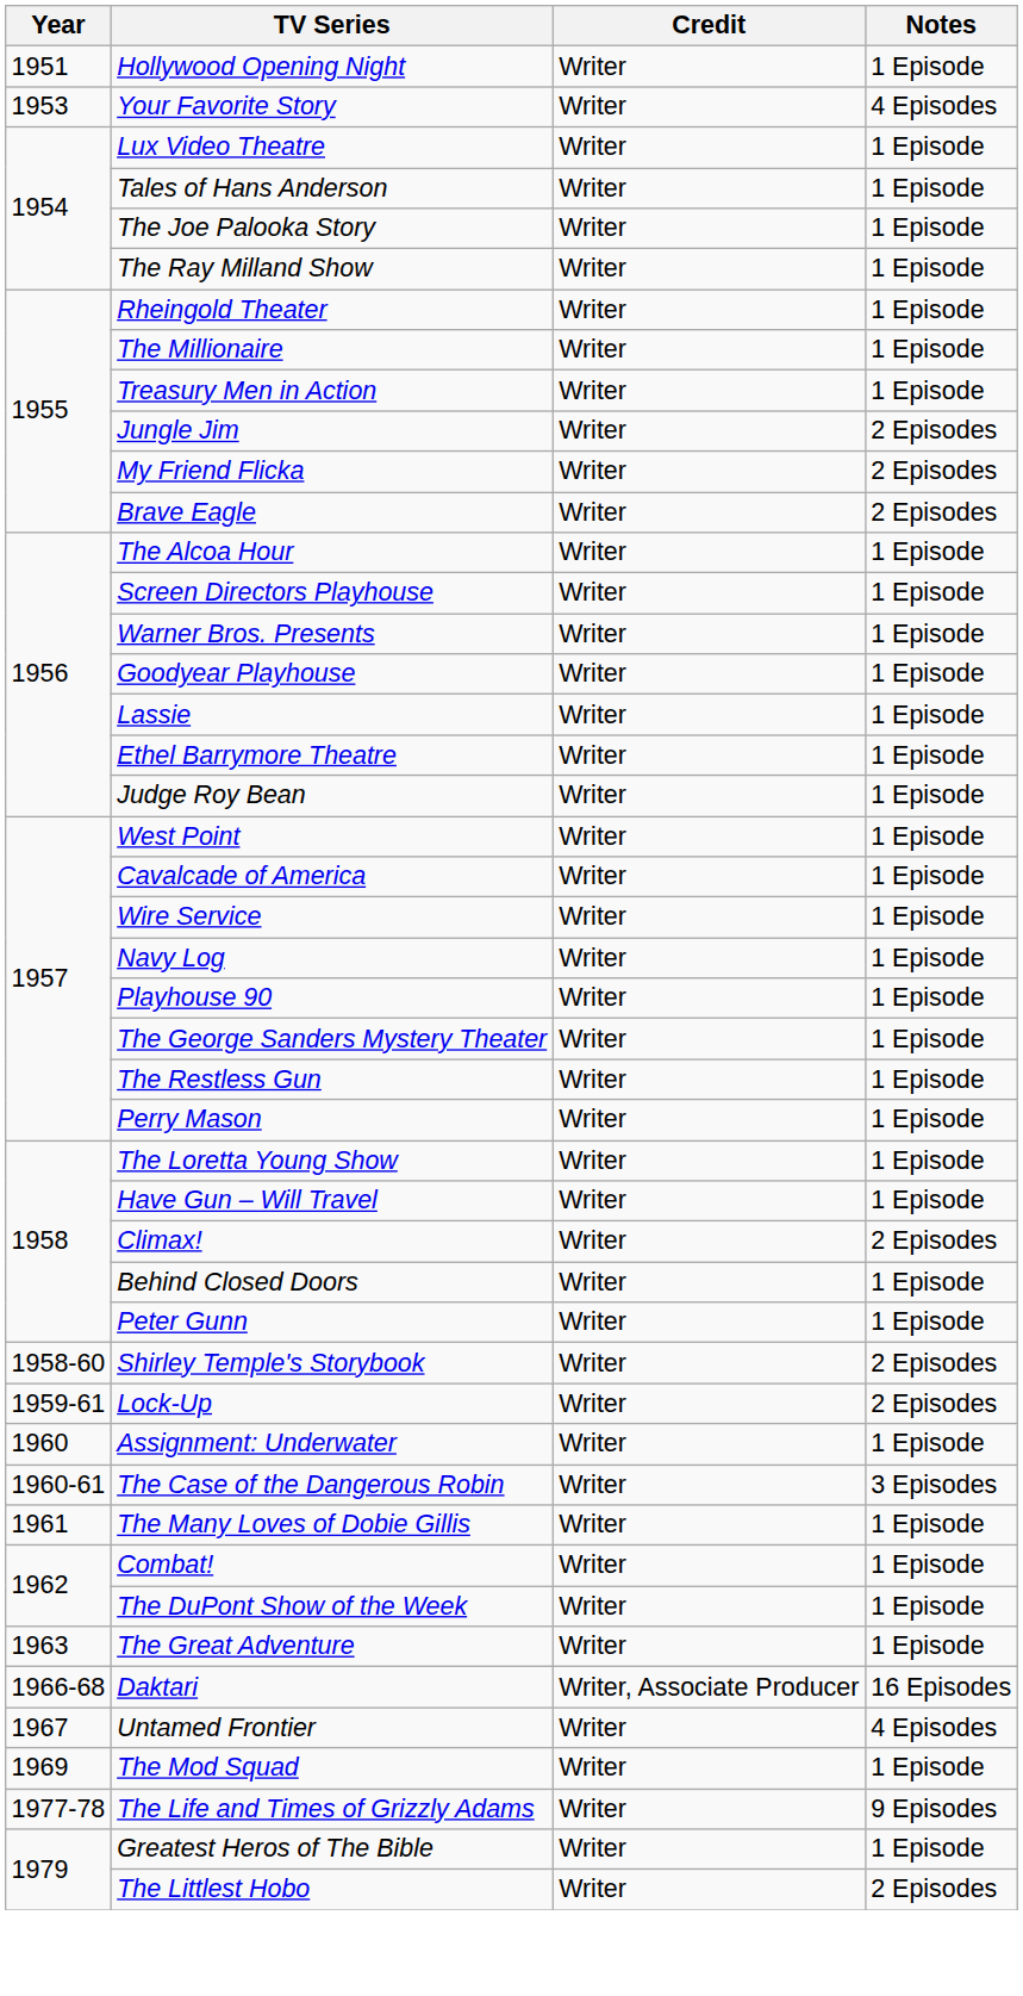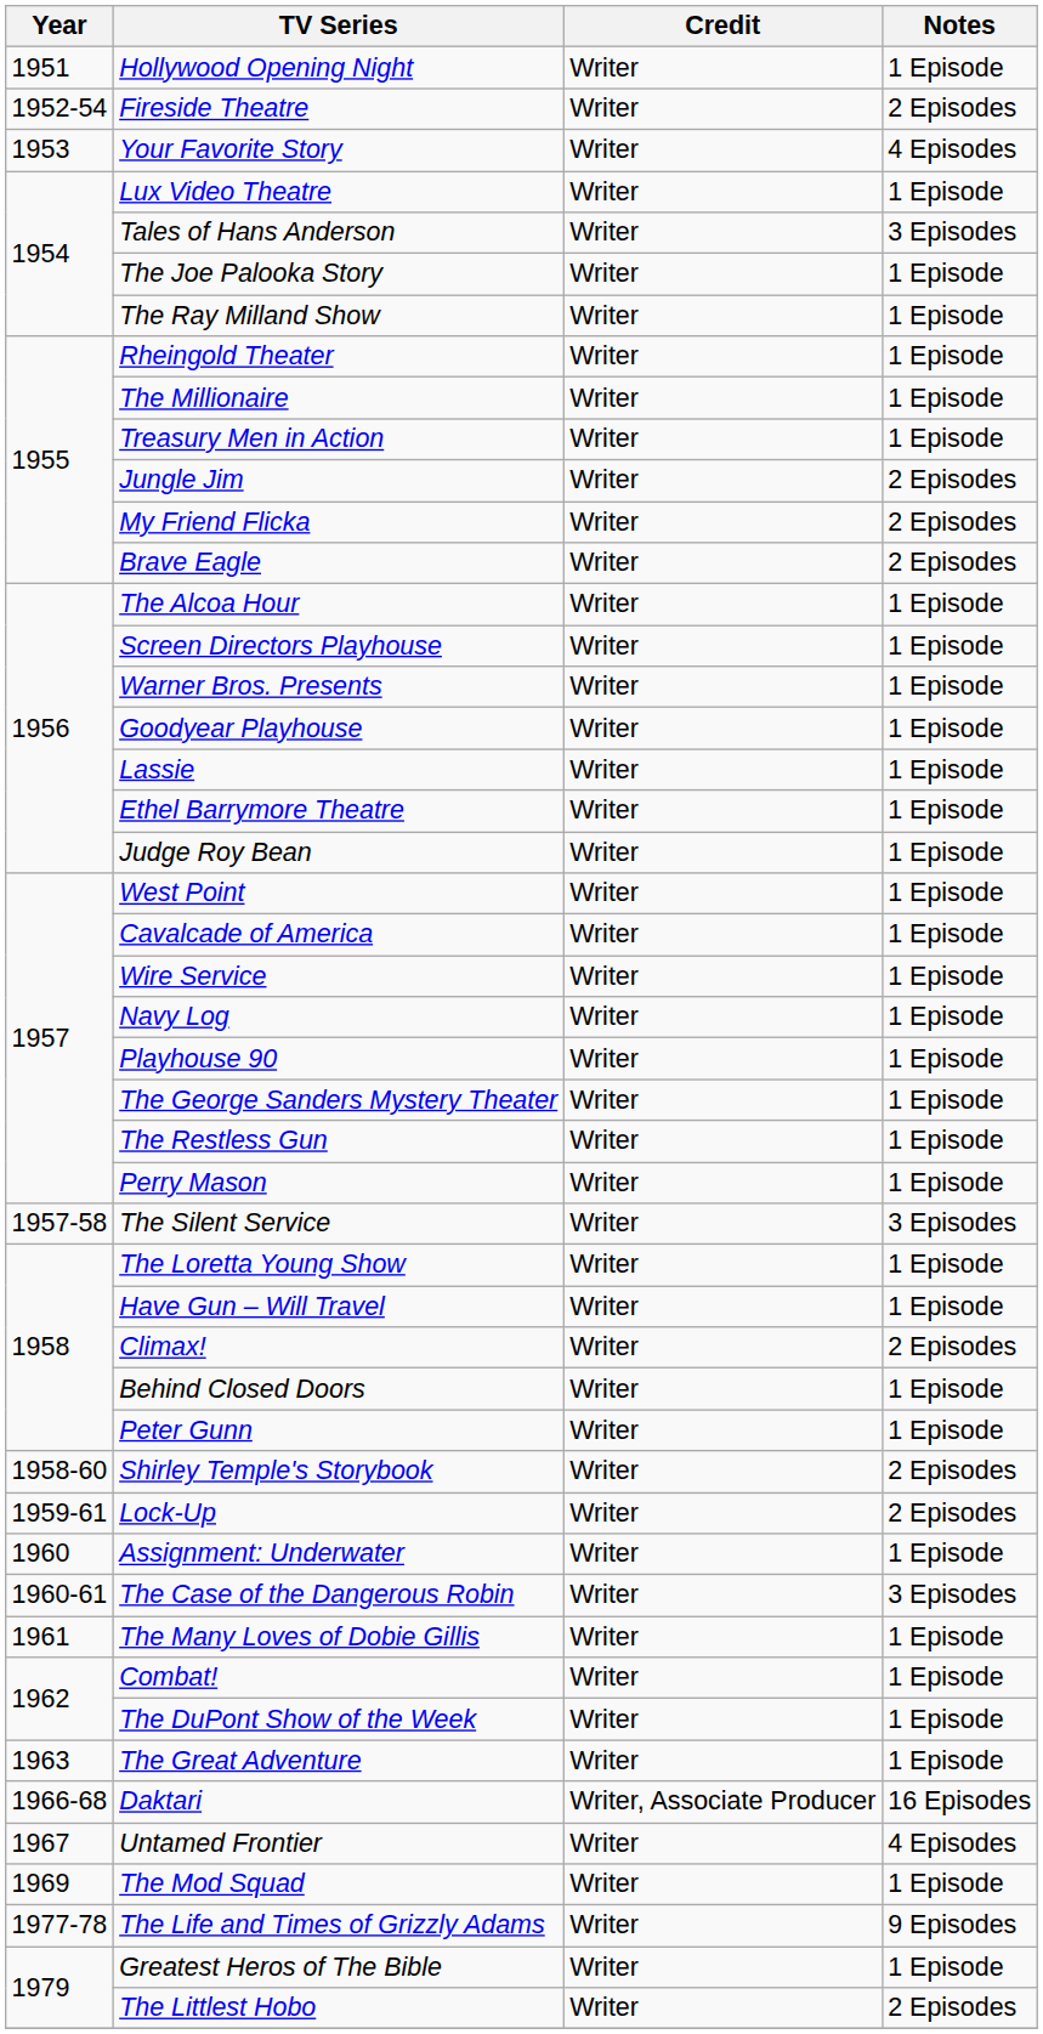 <table class="wikitable">
 <tr>
 <th>Year</th>
 <th>TV Series</th>
 <th>Credit</th>
 <th>Notes</th>
 </tr>
 <tr>
 <td>1951</td>
 <td><em><a href='#'>Hollywood Opening Night</a></em></td>
 <td>Writer</td>
 <td>1 Episode</td>
+</tr>
+<tr>
+<td>1952-54</td>
+<td><em><a href='#'>Fireside Theatre</a></em></td>
+<td>Writer</td>
+<td>2 Episodes</td>
 </tr>
 <tr>
 <td>1953</td>
 <td><em><a href='#'>Your Favorite Story</a></em></td>
 <td>Writer</td>
 <td>4 Episodes</td>
 </tr>
 <tr>
 <td rowspan=4>1954</td>
 <td><em><a href='#'>Lux Video Theatre</a></em></td>
 <td>Writer</td>
 <td>1 Episode</td>
 </tr>
 <tr>
 <td><em>Tales of Hans Anderson</em></td>
 <td>Writer</td>
-<td>1 Episode</td>
+<td>3 Episodes</td>
 </tr>
 <tr>
 <td><em>The Joe Palooka Story</em></td>
 <td>Writer</td>
 <td>1 Episode</td>
 </tr>
 <tr>
 <td><em>The Ray Milland Show</em></td>
 <td>Writer</td>
 <td>1 Episode</td>
 </tr>
 <tr>
 <td rowspan=6>1955</td>
 <td><em><a href='#'>Rheingold Theater</a></em></td>
 <td>Writer</td>
 <td>1 Episode</td>
 </tr>
 <tr>
 <td><em><a href='#'>The Millionaire</a></em></td>
 <td>Writer</td>
 <td>1 Episode</td>
 </tr>
 <tr>
 <td><em><a href='#'>Treasury Men in Action</a></em></td>
 <td>Writer</td>
 <td>1 Episode</td>
 </tr>
 <tr>
 <td><em><a href='#'>Jungle Jim</a></em></td>
 <td>Writer</td>
 <td>2 Episodes</td>
 </tr>
 <tr>
 <td><em><a href='#'>My Friend Flicka</a></em></td>
 <td>Writer</td>
 <td>2 Episodes</td>
 </tr>
 <tr>
 <td><em><a href='#'>Brave Eagle</a></em></td>
 <td>Writer</td>
 <td>2 Episodes</td>
 </tr>
 <tr>
 <td rowspan=7>1956</td>
 <td><em><a href='#'>The Alcoa Hour</a></em></td>
 <td>Writer</td>
 <td>1 Episode</td>
 </tr>
 <tr>
 <td><em><a href='#'>Screen Directors Playhouse</a></em></td>
 <td>Writer</td>
 <td>1 Episode</td>
 </tr>
 <tr>
 <td><em><a href='#'>Warner Bros. Presents</a></em></td>
 <td>Writer</td>
 <td>1 Episode</td>
 </tr>
 <tr>
 <td><em><a href='#'>Goodyear Playhouse</a></em></td>
 <td>Writer</td>
 <td>1 Episode</td>
 </tr>
 <tr>
 <td><em><a href='#'>Lassie</a></em></td>
 <td>Writer</td>
 <td>1 Episode</td>
 </tr>
 <tr>
 <td><em><a href='#'>Ethel Barrymore Theatre</a></em></td>
 <td>Writer</td>
 <td>1 Episode</td>
 </tr>
 <tr>
 <td><em>Judge Roy Bean</em></td>
 <td>Writer</td>
 <td>1 Episode</td>
 </tr>
 <tr>
 <td rowspan=8>1957</td>
 <td><em><a href='#'>West Point</a></em></td>
 <td>Writer</td>
 <td>1 Episode</td>
 </tr>
 <tr>
 <td><em><a href='#'>Cavalcade of America</a></em></td>
 <td>Writer</td>
 <td>1 Episode</td>
 </tr>
 <tr>
 <td><em><a href='#'>Wire Service</a></em></td>
 <td>Writer</td>
 <td>1 Episode</td>
 </tr>
 <tr>
 <td><em><a href='#'>Navy Log</a></em></td>
 <td>Writer</td>
 <td>1 Episode</td>
 </tr>
 <tr>
 <td><em><a href='#'>Playhouse 90</a></em></td>
 <td>Writer</td>
 <td>1 Episode</td>
 </tr>
 <tr>
 <td><em><a href='#'>The George Sanders Mystery Theater</a></em></td>
 <td>Writer</td>
 <td>1 Episode</td>
 </tr>
 <tr>
 <td><em><a href='#'>The Restless Gun</a></em></td>
 <td>Writer</td>
 <td>1 Episode</td>
 </tr>
 <tr>
 <td><em><a href='#'>Perry Mason</a></em></td>
 <td>Writer</td>
 <td>1 Episode</td>
 </tr>
 <tr>
+<td>1957-58</td>
+<td><em>The Silent Service</em></td>
+<td>Writer</td>
+<td>3 Episodes</td>
+</tr>
+<tr>
 <td rowspan=5>1958</td>
 <td><em><a href='#'>The Loretta Young Show</a></em></td>
 <td>Writer</td>
 <td>1 Episode</td>
 </tr>
 <tr>
 <td><em><a href='#'>Have Gun – Will Travel</a></em></td>
 <td>Writer</td>
 <td>1 Episode</td>
 </tr>
 <tr>
 <td><em><a href='#'>Climax!</a></em></td>
 <td>Writer</td>
 <td>2 Episodes</td>
 </tr>
 <tr>
 <td><em>Behind Closed Doors</em></td>
 <td>Writer</td>
 <td>1 Episode</td>
 </tr>
 <tr>
 <td><em><a href='#'>Peter Gunn</a></em></td>
 <td>Writer</td>
 <td>1 Episode</td>
 </tr>
 <tr>
 <td>1958-60</td>
 <td><em><a href='#'>Shirley Temple's Storybook</a></em></td>
 <td>Writer</td>
 <td>2 Episodes</td>
 </tr>
 <tr>
 <td>1959-61</td>
 <td><em><a href='#'>Lock-Up</a></em></td>
 <td>Writer</td>
 <td>2 Episodes</td>
 </tr>
 <tr>
 <td>1960</td>
 <td><em><a href='#'>Assignment: Underwater</a></em></td>
 <td>Writer</td>
 <td>1 Episode</td>
 </tr>
 <tr>
 <td>1960-61</td>
 <td><em><a href='#'>The Case of the Dangerous Robin</a></em></td>
 <td>Writer</td>
 <td>3 Episodes</td>
 </tr>
 <tr>
 <td>1961</td>
 <td><em><a href='#'>The Many Loves of Dobie Gillis</a></em></td>
 <td>Writer</td>
 <td>1 Episode</td>
 </tr>
 <tr>
 <td rowspan=2>1962</td>
 <td><em><a href='#'>Combat!</a></em></td>
 <td>Writer</td>
 <td>1 Episode</td>
 </tr>
 <tr>
 <td><em><a href='#'>The DuPont Show of the Week</a></em></td>
 <td>Writer</td>
 <td>1 Episode</td>
 </tr>
 <tr>
 <td>1963</td>
 <td><em><a href='#'>The Great Adventure</a></em></td>
 <td>Writer</td>
 <td>1 Episode</td>
 </tr>
 <tr>
 <td>1966-68</td>
 <td><em><a href='#'>Daktari</a></em></td>
 <td>Writer, Associate Producer</td>
 <td>16 Episodes</td>
 </tr>
 <tr>
 <td>1967</td>
 <td><em>Untamed Frontier</em></td>
 <td>Writer</td>
 <td>4 Episodes</td>
 </tr>
 <tr>
 <td>1969</td>
 <td><em><a href='#'>The Mod Squad</a></em></td>
 <td>Writer</td>
 <td>1 Episode</td>
 </tr>
 <tr>
 <td>1977-78</td>
 <td><em><a href='#'>The Life and Times of Grizzly Adams</a></em></td>
 <td>Writer</td>
 <td>9 Episodes</td>
 </tr>
 <tr>
 <td rowspan=2>1979</td>
 <td><em>Greatest Heros of The Bible</em></td>
 <td>Writer</td>
 <td>1 Episode</td>
 </tr>
 <tr>
 <td><em><a href='#'>The Littlest Hobo</a></em></td>
 <td>Writer</td>
 <td>2 Episodes</td>
 </tr>
 <tr>
 </tr>
 </table>
